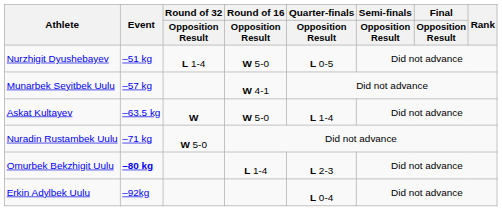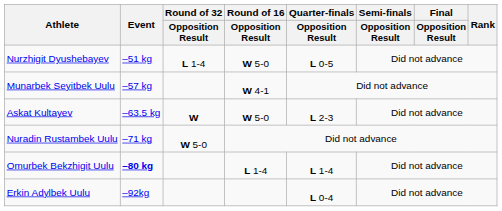 <table class=wikitable style=font-size:90%;text-align:center>
 <tr>
 <th rowspan="2">Athlete</th>
 <th rowspan="2">Event</th>
 <th>Round of 32</th>
 <th>Round of 16</th>
 <th>Quarter-finals</th>
 <th>Semi-finals</th>
 <th>Final</th>
 <th rowspan=2>Rank</th>
 </tr>
 <tr style="font-size:95%">
 <th>Opposition<br>Result</th>
 <th>Opposition<br>Result</th>
 <th>Opposition<br>Result</th>
 <th>Opposition<br>Result</th>
 <th>Opposition<br>Result</th>
 </tr>
 <tr>
 <td align=left><a href='#'>Nurzhigit Dyushebayev</a></td>
 <td align=left><a href='#'>–51 kg</a></td>
 <td><br><strong>L</strong> 1-4</td>
 <td><br><strong>W</strong> 5-0</td>
 <td><br><strong>L</strong> 0-5</td>
 <td colspan=3>Did not advance</td>
 </tr>
 <tr>
 <td align=left><a href='#'>Munarbek Seyitbek Uulu</a></td>
 <td align=left><a href='#'>–57 kg</a></td>
 <td></td>
 <td><br><strong>W</strong> 4-1</td>
 <td colspan=4>Did not advance</td>
 </tr>
 <tr>
 <td align=left><a href='#'>Askat Kultayev</a></td>
 <td align=left><a href='#'>–63.5 kg</a></td>
 <td><br><strong>W</strong> </td>
 <td><br><strong>W</strong> 5-0</td>
-<td><br><strong>L</strong> 1-4</td>
+<td><br><strong>L</strong> 2-3</td>
 <td colspan=3>Did not advance</td>
 </tr>
 <tr>
 <td align=left><a href='#'>Nuradin Rustambek Uulu</a></td>
 <td align=left><a href='#'>–71 kg</a></td>
 <td><br><strong>W</strong> 5-0</td>
 <td colspan=5>Did not advance</td>
 </tr>
 <tr>
 <td align=left><a href='#'>Omurbek Bekzhigit Uulu</a></td>
 <td align=left><strong><a href='#'>–80 kg</a></strong></td>
 <td></td>
 <td><br><strong>L</strong> 1-4</td>
-<td><br><strong>L</strong> 2-3</td>
+<td><br><strong>L</strong> 1-4</td>
 <td colspan=3>Did not advance</td>
 </tr>
 <tr>
 <td align=left><a href='#'>Erkin Adylbek Uulu</a></td>
 <td align=left><a href='#'>–92kg</a></td>
 <td></td>
 <td></td>
 <td><br><strong>L</strong> 0-4</td>
 <td colspan=3>Did not advance</td>
 </tr>
 </table>
